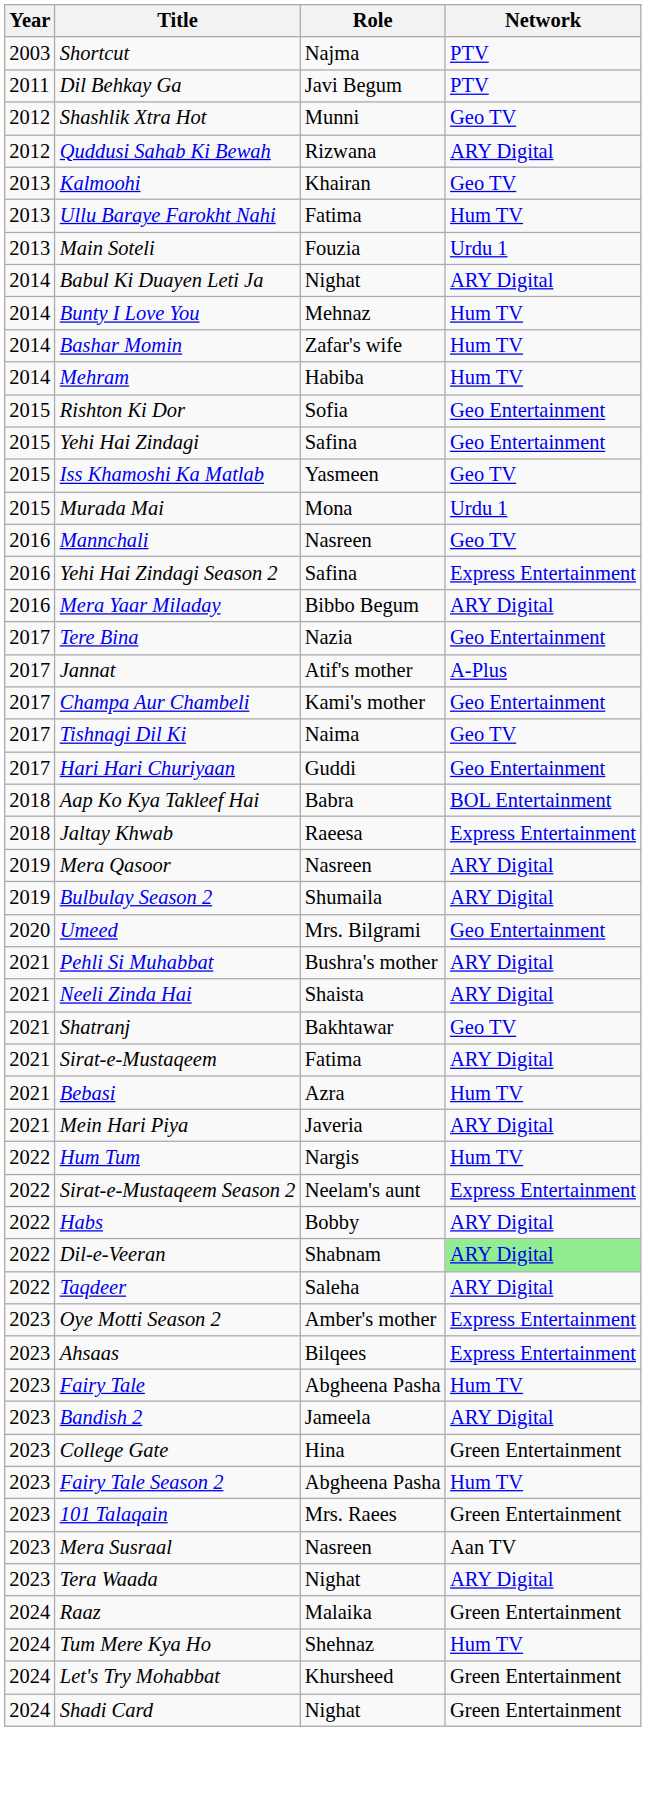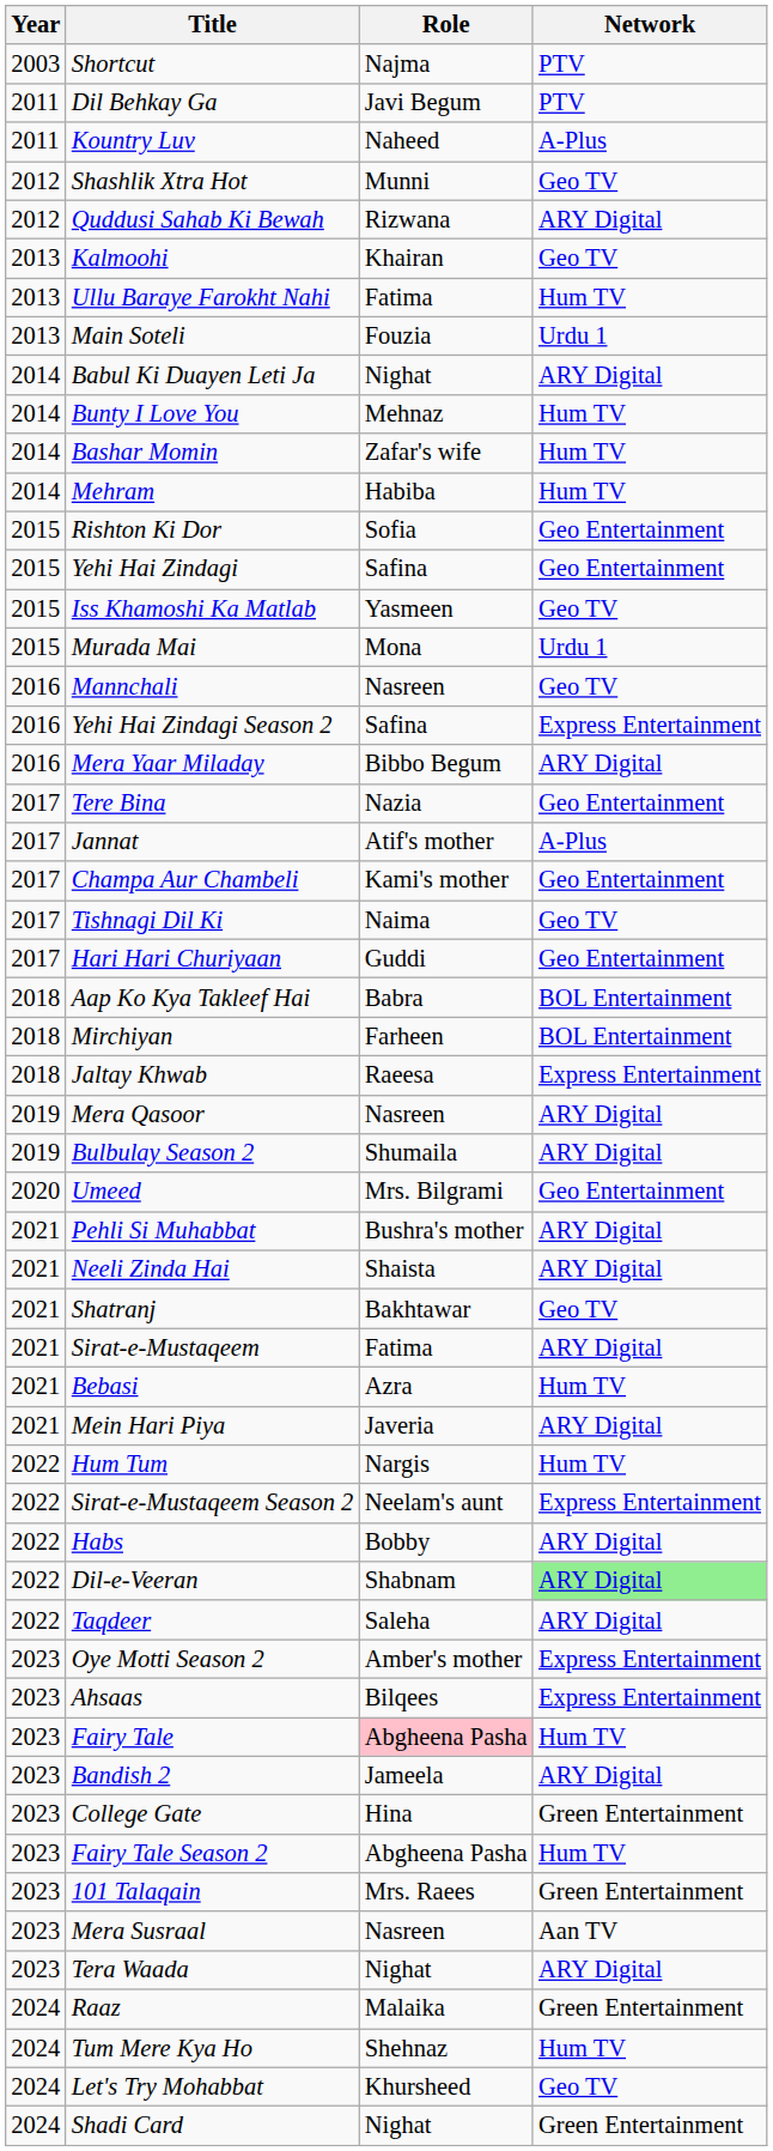 <table class="wikitable sortable plainrowheaders">
 <tr style="text-align:center;">
 <th scope="col">Year</th>
 <th scope="col">Title</th>
 <th scope="col">Role</th>
 <th scope="col">Network</th>
 </tr>
 <tr>
 <td>2003</td>
 <td><em>Shortcut</em></td>
 <td>Najma</td>
 <td><a href='#'>PTV</a></td>
 </tr>
 <tr>
 <td>2011</td>
 <td><em>Dil Behkay Ga</em></td>
 <td>Javi Begum</td>
 <td><a href='#'>PTV</a></td>
+</tr>
+<tr>
+<td>2011</td>
+<td><em><a href='#'>Kountry Luv</a></em></td>
+<td>Naheed</td>
+<td><a href='#'>A-Plus</a></td>
 </tr>
 <tr>
 <td>2012</td>
 <td><em>Shashlik Xtra Hot</em></td>
 <td>Munni</td>
 <td><a href='#'>Geo TV</a></td>
 </tr>
 <tr>
 <td>2012</td>
 <td><em><a href='#'>Quddusi Sahab Ki Bewah</a></em></td>
 <td>Rizwana</td>
 <td><a href='#'>ARY Digital</a></td>
 </tr>
 <tr>
 <td>2013</td>
 <td><em><a href='#'>Kalmoohi</a></em></td>
 <td>Khairan</td>
 <td><a href='#'>Geo TV</a></td>
 </tr>
 <tr>
 <td>2013</td>
 <td><em><a href='#'>Ullu Baraye Farokht Nahi</a></em></td>
 <td>Fatima</td>
 <td><a href='#'>Hum TV</a></td>
 </tr>
 <tr>
 <td>2013</td>
 <td><em>Main Soteli</em></td>
 <td>Fouzia</td>
 <td><a href='#'>Urdu 1</a></td>
 </tr>
 <tr>
 <td>2014</td>
 <td><em>Babul Ki Duayen Leti Ja</em></td>
 <td>Nighat</td>
 <td><a href='#'>ARY Digital</a></td>
 </tr>
 <tr>
 <td>2014</td>
 <td><em><a href='#'>Bunty I Love You</a></em></td>
 <td>Mehnaz</td>
 <td><a href='#'>Hum TV</a></td>
 </tr>
 <tr>
 <td>2014</td>
 <td><em><a href='#'>Bashar Momin</a></em></td>
 <td>Zafar's wife</td>
 <td><a href='#'>Hum TV</a></td>
 </tr>
 <tr>
 <td>2014</td>
 <td><em><a href='#'>Mehram</a></em></td>
 <td>Habiba</td>
 <td><a href='#'>Hum TV</a></td>
 </tr>
 <tr>
 <td>2015</td>
 <td><em>Rishton Ki Dor</em></td>
 <td>Sofia</td>
 <td><a href='#'>Geo Entertainment</a></td>
 </tr>
 <tr>
 <td>2015</td>
 <td><em>Yehi Hai Zindagi</em></td>
 <td>Safina</td>
 <td><a href='#'>Geo Entertainment</a></td>
 </tr>
 <tr>
 <td>2015</td>
 <td><em><a href='#'>Iss Khamoshi Ka Matlab</a></em></td>
 <td>Yasmeen</td>
 <td><a href='#'>Geo TV</a></td>
 </tr>
 <tr>
 <td>2015</td>
 <td><em>Murada Mai</em></td>
 <td>Mona</td>
 <td><a href='#'>Urdu 1</a></td>
 </tr>
 <tr>
 <td>2016</td>
 <td><em><a href='#'>Mannchali</a></em></td>
 <td>Nasreen</td>
 <td><a href='#'>Geo TV</a></td>
 </tr>
 <tr>
 <td>2016</td>
 <td><em>Yehi Hai Zindagi Season 2</em></td>
 <td>Safina</td>
 <td><a href='#'>Express Entertainment</a></td>
 </tr>
 <tr>
 <td>2016</td>
 <td><em><a href='#'>Mera Yaar Miladay</a></em></td>
 <td>Bibbo Begum</td>
 <td><a href='#'>ARY Digital</a></td>
 </tr>
 <tr>
 <td>2017</td>
 <td><em><a href='#'>Tere Bina</a></em></td>
 <td>Nazia</td>
 <td><a href='#'>Geo Entertainment</a></td>
 </tr>
 <tr>
 <td>2017</td>
 <td><em>Jannat</em></td>
 <td>Atif's mother</td>
 <td><a href='#'>A-Plus</a></td>
 </tr>
 <tr>
 <td>2017</td>
 <td><em><a href='#'>Champa Aur Chambeli</a></em></td>
 <td>Kami's mother</td>
 <td><a href='#'>Geo Entertainment</a></td>
 </tr>
 <tr>
 <td>2017</td>
 <td><em><a href='#'>Tishnagi Dil Ki</a></em></td>
 <td>Naima</td>
 <td><a href='#'>Geo TV</a></td>
 </tr>
 <tr>
 <td>2017</td>
 <td><em><a href='#'>Hari Hari Churiyaan</a></em></td>
 <td>Guddi</td>
 <td><a href='#'>Geo Entertainment</a></td>
 </tr>
 <tr>
 <td>2018</td>
 <td><em>Aap Ko Kya Takleef Hai</em></td>
 <td>Babra</td>
 <td><a href='#'>BOL Entertainment</a></td>
 </tr>
 <tr>
 <td>2018</td>
+<td><em>Mirchiyan</em></td>
+<td>Farheen</td>
+<td><a href='#'>BOL Entertainment</a></td>
+</tr>
+<tr>
+<td>2018</td>
 <td><em>Jaltay Khwab</em></td>
 <td>Raeesa</td>
 <td><a href='#'>Express Entertainment</a></td>
 </tr>
 <tr>
 <td>2019</td>
 <td><em>Mera Qasoor</em></td>
 <td>Nasreen</td>
 <td><a href='#'>ARY Digital</a></td>
 </tr>
 <tr>
 <td>2019</td>
 <td><em><a href='#'>Bulbulay Season 2</a></em></td>
 <td>Shumaila</td>
 <td><a href='#'>ARY Digital</a></td>
 </tr>
 <tr>
 <td>2020</td>
 <td><em><a href='#'>Umeed</a></em></td>
 <td>Mrs. Bilgrami</td>
 <td><a href='#'>Geo Entertainment</a></td>
 </tr>
 <tr>
 <td>2021</td>
 <td><em><a href='#'>Pehli Si Muhabbat</a></em></td>
 <td>Bushra's mother</td>
 <td><a href='#'>ARY Digital</a></td>
 </tr>
 <tr>
 <td>2021</td>
 <td><em><a href='#'>Neeli Zinda Hai</a></em></td>
 <td>Shaista</td>
 <td><a href='#'>ARY Digital</a></td>
 </tr>
 <tr>
 <td>2021</td>
 <td><em>Shatranj</em></td>
 <td>Bakhtawar</td>
 <td><a href='#'>Geo TV</a></td>
 </tr>
 <tr>
 <td>2021</td>
 <td><em>Sirat-e-Mustaqeem</em></td>
 <td>Fatima</td>
 <td><a href='#'>ARY Digital</a></td>
 </tr>
 <tr>
 <td>2021</td>
 <td><em><a href='#'>Bebasi</a></em></td>
 <td>Azra</td>
 <td><a href='#'>Hum TV</a></td>
 </tr>
 <tr>
 <td>2021</td>
 <td><em>Mein Hari Piya</em></td>
 <td>Javeria</td>
 <td><a href='#'>ARY Digital</a></td>
 </tr>
 <tr>
 <td>2022</td>
 <td><em><a href='#'>Hum Tum</a></em></td>
 <td>Nargis</td>
 <td><a href='#'>Hum TV</a></td>
 </tr>
 <tr>
 <td>2022</td>
 <td><em>Sirat-e-Mustaqeem Season 2</em></td>
 <td>Neelam's aunt</td>
 <td><a href='#'>Express Entertainment</a></td>
 </tr>
 <tr>
 <td>2022</td>
 <td><em><a href='#'>Habs</a></em></td>
 <td>Bobby</td>
 <td><a href='#'>ARY Digital</a></td>
 </tr>
 <tr>
 <td>2022</td>
 <td><em>Dil-e-Veeran</em></td>
 <td>Shabnam</td>
 <td style="background: lightgreen;"><a href='#'>ARY Digital</a></td>
 </tr>
 <tr>
 <td>2022</td>
 <td><em><a href='#'>Taqdeer</a></em></td>
 <td>Saleha</td>
 <td><a href='#'>ARY Digital</a></td>
 </tr>
 <tr>
 <td>2023</td>
 <td><em>Oye Motti Season 2</em></td>
 <td>Amber's mother</td>
 <td><a href='#'>Express Entertainment</a></td>
 </tr>
 <tr>
 <td>2023</td>
 <td><em>Ahsaas</em></td>
 <td>Bilqees</td>
 <td><a href='#'>Express Entertainment</a></td>
 </tr>
 <tr>
 <td>2023</td>
 <td><em><a href='#'>Fairy Tale</a></em></td>
-<td>Abgheena Pasha</td>
+<td style="background: pink;">Abgheena Pasha</td>
 <td><a href='#'>Hum TV</a></td>
 </tr>
 <tr>
 <td>2023</td>
 <td><em><a href='#'>Bandish 2</a></em></td>
 <td>Jameela</td>
 <td><a href='#'>ARY Digital</a></td>
 </tr>
 <tr>
 <td>2023</td>
 <td><em>College Gate</em></td>
 <td>Hina</td>
 <td>Green Entertainment</td>
 </tr>
 <tr>
 <td>2023</td>
 <td><em><a href='#'>Fairy Tale Season 2</a></em></td>
 <td>Abgheena Pasha</td>
 <td><a href='#'>Hum TV</a></td>
 </tr>
 <tr>
 <td>2023</td>
 <td><em><a href='#'>101 Talaqain</a></em></td>
 <td>Mrs. Raees</td>
 <td>Green Entertainment</td>
 </tr>
 <tr>
 <td>2023</td>
 <td><em>Mera Susraal</em></td>
 <td>Nasreen</td>
 <td>Aan TV</td>
 </tr>
 <tr>
 <td>2023</td>
 <td><em>Tera Waada</em></td>
 <td>Nighat</td>
 <td><a href='#'>ARY Digital</a></td>
 </tr>
 <tr>
 <td>2024</td>
 <td><em>Raaz</em></td>
 <td>Malaika</td>
 <td>Green Entertainment</td>
 </tr>
 <tr>
 <td>2024</td>
 <td><em>Tum Mere Kya Ho</em></td>
 <td>Shehnaz</td>
 <td><a href='#'>Hum TV</a></td>
 </tr>
 <tr>
 <td>2024</td>
 <td><em>Let's Try Mohabbat</em></td>
 <td>Khursheed</td>
-<td>Green Entertainment</td>
+<td><a href='#'>Geo TV</a></td>
 </tr>
 <tr>
 <td>2024</td>
 <td><em>Shadi Card</em></td>
 <td>Nighat</td>
 <td>Green Entertainment</td>
 </tr>
 </table>
